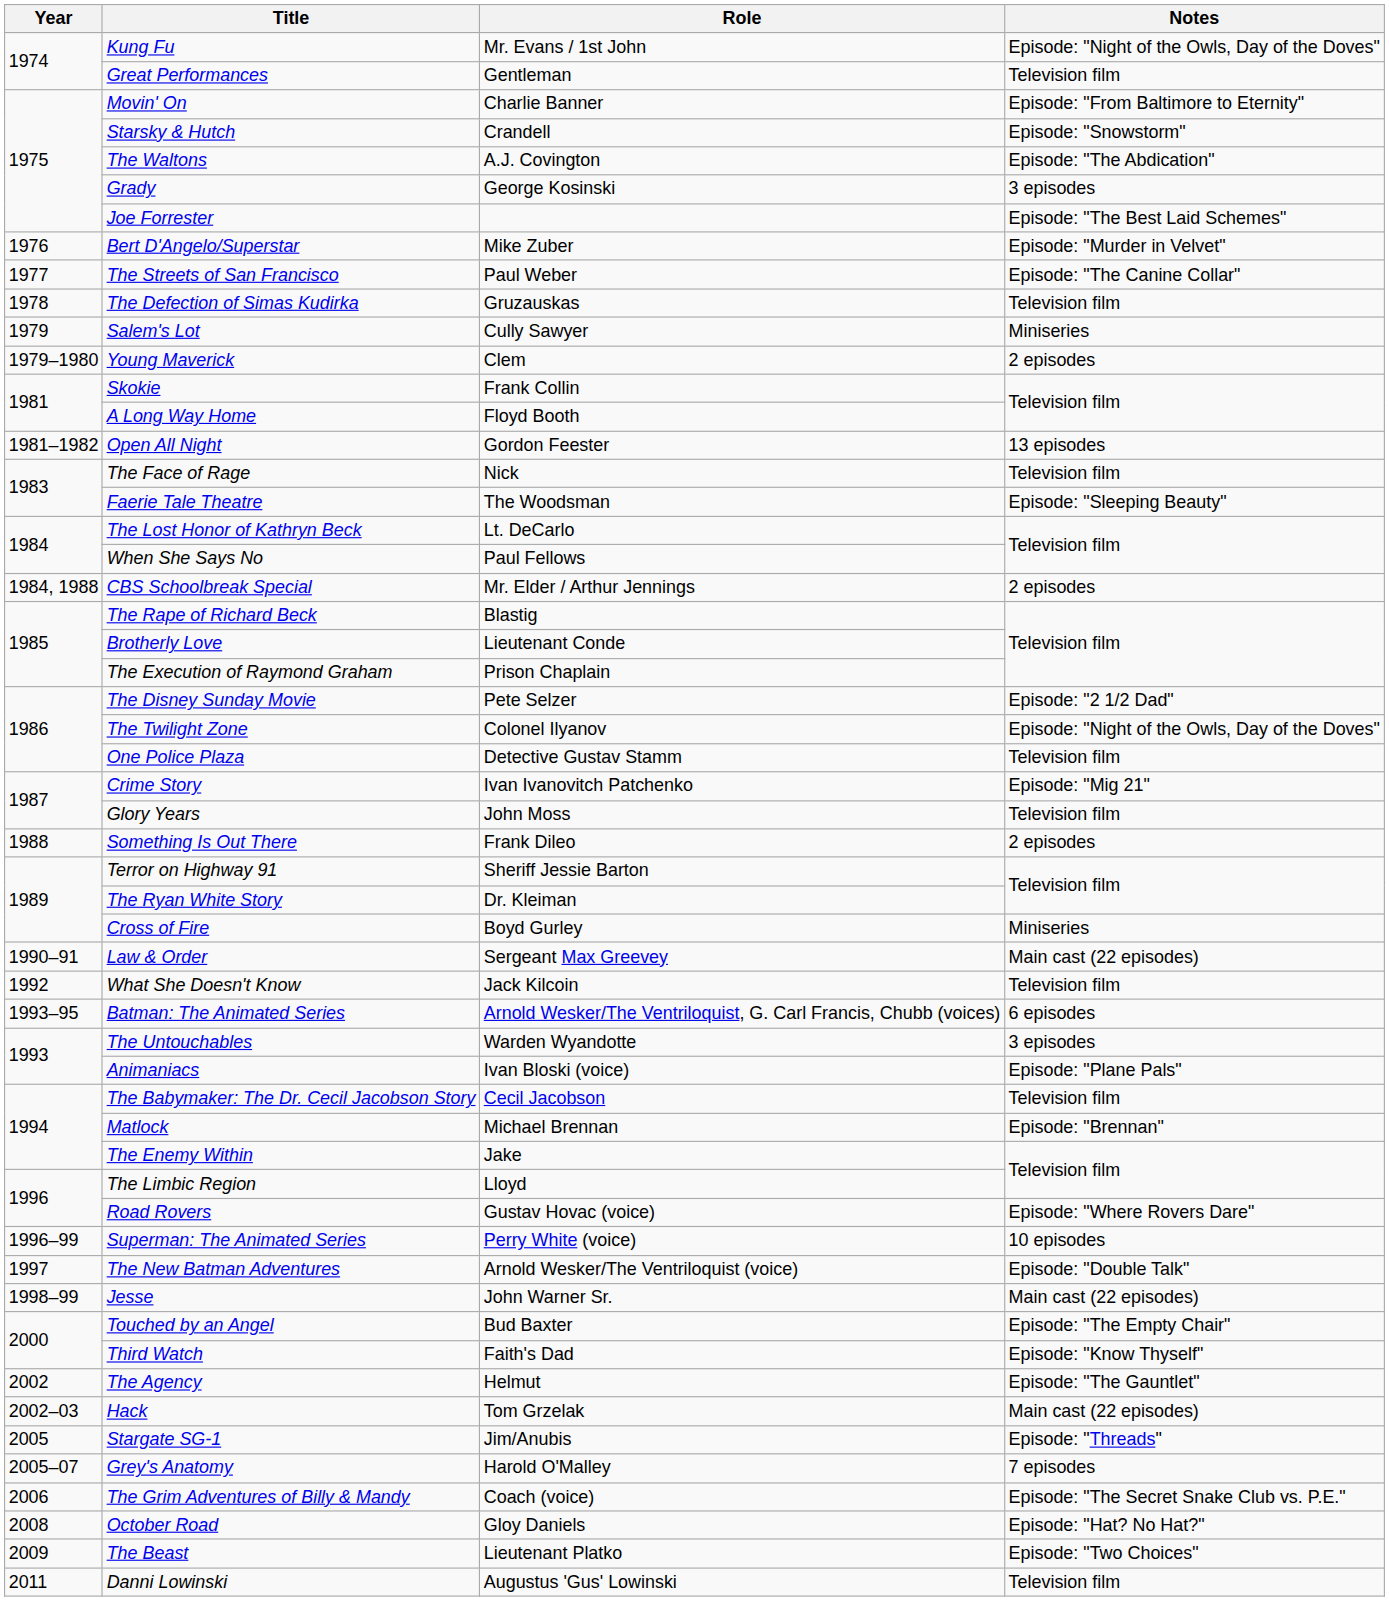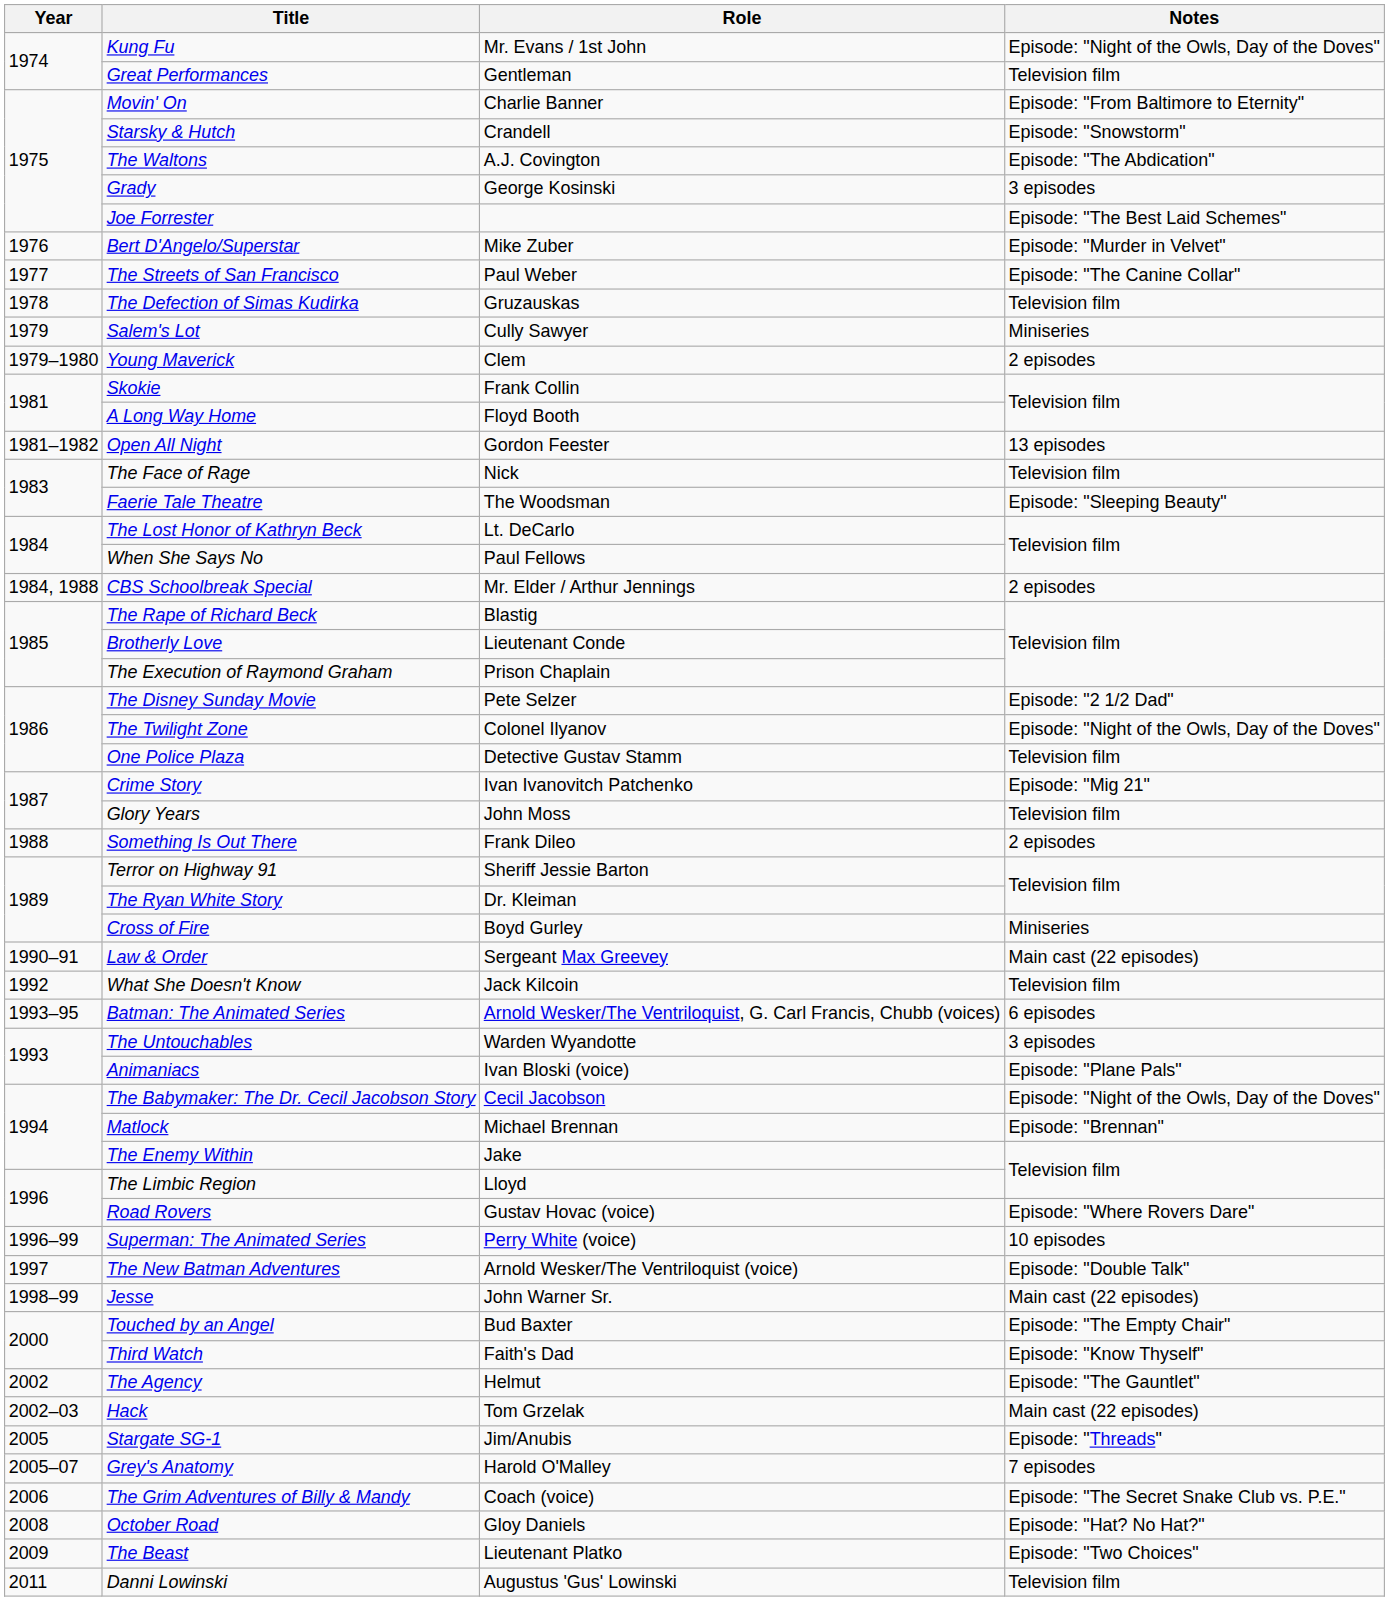 <table class="wikitable sortable">
 <tr>
 <th>Year</th>
 <th>Title</th>
 <th>Role</th>
 <th class="unsortable">Notes</th>
 </tr>
 <tr>
 <td rowspan="2">1974</td>
 <td><em><a href='#'>Kung Fu</a></em></td>
 <td>Mr. Evans / 1st John</td>
 <td>Episode: "Night of the Owls, Day of the Doves"</td>
 </tr>
 <tr>
 <td><em><a href='#'>Great Performances</a></em></td>
 <td>Gentleman</td>
 <td>Television film</td>
 </tr>
 <tr>
 <td rowspan="5">1975</td>
 <td><em><a href='#'>Movin' On</a></em></td>
 <td>Charlie Banner</td>
 <td>Episode: "From Baltimore to Eternity"</td>
 </tr>
 <tr>
 <td><em><a href='#'>Starsky & Hutch</a></em></td>
 <td>Crandell</td>
 <td>Episode: "Snowstorm"</td>
 </tr>
 <tr>
 <td><em><a href='#'>The Waltons</a></em></td>
 <td>A.J. Covington</td>
 <td>Episode: "The Abdication"</td>
 </tr>
 <tr>
 <td><em><a href='#'>Grady</a></em></td>
 <td>George Kosinski</td>
 <td>3 episodes</td>
 </tr>
 <tr>
 <td><em><a href='#'>Joe Forrester</a></em></td>
 <td></td>
 <td>Episode: "The Best Laid Schemes"</td>
 </tr>
 <tr>
 <td>1976</td>
 <td><em><a href='#'>Bert D'Angelo/Superstar</a></em></td>
 <td>Mike Zuber</td>
 <td>Episode: "Murder in Velvet"</td>
 </tr>
 <tr>
 <td>1977</td>
 <td><em><a href='#'>The Streets of San Francisco</a></em></td>
 <td>Paul Weber</td>
 <td>Episode: "The Canine Collar"</td>
 </tr>
 <tr>
 <td>1978</td>
 <td><em><a href='#'>The Defection of Simas Kudirka</a></em></td>
 <td>Gruzauskas</td>
 <td>Television film</td>
 </tr>
 <tr>
 <td>1979</td>
 <td><em><a href='#'>Salem's Lot</a></em></td>
 <td>Cully Sawyer</td>
 <td>Miniseries</td>
 </tr>
 <tr>
 <td>1979–1980</td>
 <td><em><a href='#'>Young Maverick</a></em></td>
 <td>Clem</td>
 <td>2 episodes</td>
 </tr>
 <tr>
 <td rowspan="2">1981</td>
 <td><em><a href='#'>Skokie</a></em></td>
 <td>Frank Collin</td>
 <td rowspan="2">Television film</td>
 </tr>
 <tr>
 <td><em><a href='#'>A Long Way Home</a></em></td>
 <td>Floyd Booth</td>
 </tr>
 <tr>
 <td>1981–1982</td>
 <td><em><a href='#'>Open All Night</a></em></td>
 <td>Gordon Feester</td>
 <td>13 episodes</td>
 </tr>
 <tr>
 <td rowspan="2">1983</td>
 <td><em>The Face of Rage</em></td>
 <td>Nick</td>
 <td>Television film</td>
 </tr>
 <tr>
 <td><em><a href='#'>Faerie Tale Theatre</a></em></td>
 <td>The Woodsman</td>
 <td>Episode: "Sleeping Beauty"</td>
 </tr>
 <tr>
 <td rowspan="2">1984</td>
 <td><em><a href='#'>The Lost Honor of Kathryn Beck</a></em></td>
 <td>Lt. DeCarlo</td>
 <td rowspan="2">Television film</td>
 </tr>
 <tr>
 <td><em>When She Says No</em></td>
 <td>Paul Fellows</td>
 </tr>
 <tr>
 <td>1984, 1988</td>
 <td><em><a href='#'>CBS Schoolbreak Special</a></em></td>
 <td>Mr. Elder / Arthur Jennings</td>
 <td>2 episodes</td>
 </tr>
 <tr>
 <td rowspan="3">1985</td>
 <td><em><a href='#'>The Rape of Richard Beck</a></em></td>
 <td>Blastig</td>
 <td rowspan="3">Television film</td>
 </tr>
 <tr>
 <td><em><a href='#'>Brotherly Love</a></em></td>
 <td>Lieutenant Conde</td>
 </tr>
 <tr>
 <td><em>The Execution of Raymond Graham</em></td>
 <td>Prison Chaplain</td>
 </tr>
 <tr>
 <td rowspan="3">1986</td>
 <td><em><a href='#'>The Disney Sunday Movie</a></em></td>
 <td>Pete Selzer</td>
 <td>Episode: "2 1/2 Dad"</td>
 </tr>
 <tr>
 <td><em><a href='#'>The Twilight Zone</a></em></td>
 <td>Colonel Ilyanov</td>
 <td>Episode: "Night of the Owls, Day of the Doves"</td>
 </tr>
 <tr>
 <td><em><a href='#'>One Police Plaza</a></em></td>
 <td>Detective Gustav Stamm</td>
 <td>Television film</td>
 </tr>
 <tr>
 <td rowspan="2">1987</td>
 <td><em><a href='#'>Crime Story</a></em></td>
 <td>Ivan Ivanovitch Patchenko</td>
 <td>Episode: "Mig 21"</td>
 </tr>
 <tr>
 <td><em>Glory Years</em></td>
 <td>John Moss</td>
 <td>Television film</td>
 </tr>
 <tr>
 <td>1988</td>
 <td><em><a href='#'>Something Is Out There</a></em></td>
 <td>Frank Dileo</td>
 <td>2 episodes</td>
 </tr>
 <tr>
 <td rowspan="3">1989</td>
 <td><em>Terror on Highway 91</em></td>
 <td>Sheriff Jessie Barton</td>
 <td rowspan="2">Television film</td>
 </tr>
 <tr>
 <td><em><a href='#'>The Ryan White Story</a></em></td>
 <td>Dr. Kleiman</td>
 </tr>
 <tr>
 <td><em><a href='#'>Cross of Fire</a></em></td>
 <td>Boyd Gurley</td>
 <td>Miniseries</td>
 </tr>
 <tr>
 <td>1990–91</td>
 <td><em><a href='#'>Law & Order</a></em></td>
 <td>Sergeant <a href='#'>Max Greevey</a></td>
 <td>Main cast (22 episodes)</td>
 </tr>
 <tr>
 <td>1992</td>
 <td><em>What She Doesn't Know</em></td>
 <td>Jack Kilcoin</td>
 <td>Television film</td>
 </tr>
 <tr>
 <td>1993–95</td>
 <td><em><a href='#'>Batman: The Animated Series</a></em></td>
 <td><a href='#'>Arnold Wesker/The Ventriloquist</a>, G. Carl Francis, Chubb (voices)</td>
 <td>6 episodes</td>
 </tr>
 <tr>
 <td rowspan="2">1993</td>
 <td><em><a href='#'>The Untouchables</a></em></td>
 <td>Warden Wyandotte</td>
 <td>3 episodes</td>
 </tr>
 <tr>
 <td><em><a href='#'>Animaniacs</a></em></td>
 <td>Ivan Bloski (voice)</td>
 <td>Episode: "Plane Pals"</td>
 </tr>
 <tr>
 <td rowspan="3">1994</td>
 <td><em><a href='#'>The Babymaker: The Dr. Cecil Jacobson Story</a></em></td>
 <td><a href='#'>Cecil Jacobson</a></td>
-<td>Television film</td>
+<td>Episode: "Night of the Owls, Day of the Doves"</td>
 </tr>
 <tr>
 <td><em><a href='#'>Matlock</a></em></td>
 <td>Michael Brennan</td>
 <td>Episode: "Brennan"</td>
 </tr>
 <tr>
 <td><em><a href='#'>The Enemy Within</a></em></td>
 <td>Jake</td>
 <td rowspan="2">Television film</td>
 </tr>
 <tr>
 <td rowspan="2">1996</td>
 <td><em>The Limbic Region</em></td>
 <td>Lloyd</td>
 </tr>
 <tr>
 <td><em><a href='#'>Road Rovers</a></em></td>
 <td>Gustav Hovac (voice)</td>
 <td>Episode: "Where Rovers Dare"</td>
 </tr>
 <tr>
 <td>1996–99</td>
 <td><em><a href='#'>Superman: The Animated Series</a></em></td>
 <td><a href='#'>Perry White</a> (voice)</td>
 <td>10 episodes</td>
 </tr>
 <tr>
 <td>1997</td>
 <td><em><a href='#'>The New Batman Adventures</a></em></td>
 <td>Arnold Wesker/The Ventriloquist (voice)</td>
 <td>Episode: "Double Talk"</td>
 </tr>
 <tr>
 <td>1998–99</td>
 <td><em><a href='#'>Jesse</a></em></td>
 <td>John Warner Sr.</td>
 <td>Main cast (22 episodes)</td>
 </tr>
 <tr>
 <td rowspan="2">2000</td>
 <td><em><a href='#'>Touched by an Angel</a></em></td>
 <td>Bud Baxter</td>
 <td>Episode: "The Empty Chair"</td>
 </tr>
 <tr>
 <td><em><a href='#'>Third Watch</a></em></td>
 <td>Faith's Dad</td>
 <td>Episode: "Know Thyself"</td>
 </tr>
 <tr>
 <td>2002</td>
 <td><em><a href='#'>The Agency</a></em></td>
 <td>Helmut</td>
 <td>Episode: "The Gauntlet"</td>
 </tr>
 <tr>
 <td>2002–03</td>
 <td><em><a href='#'>Hack</a></em></td>
 <td>Tom Grzelak</td>
 <td>Main cast (22 episodes)</td>
 </tr>
 <tr>
 <td>2005</td>
 <td><em><a href='#'>Stargate SG-1</a></em></td>
 <td>Jim/Anubis</td>
 <td>Episode: "<a href='#'>Threads</a>"</td>
 </tr>
 <tr>
 <td>2005–07</td>
 <td><em><a href='#'>Grey's Anatomy</a></em></td>
 <td>Harold O'Malley</td>
 <td>7 episodes</td>
 </tr>
 <tr>
 <td>2006</td>
 <td><em><a href='#'>The Grim Adventures of Billy & Mandy</a></em></td>
 <td>Coach (voice)</td>
 <td>Episode: "The Secret Snake Club vs. P.E."</td>
 </tr>
 <tr>
 <td>2008</td>
 <td><em><a href='#'>October Road</a></em></td>
 <td>Gloy Daniels</td>
 <td>Episode: "Hat? No Hat?"</td>
 </tr>
 <tr>
 <td>2009</td>
 <td><em><a href='#'>The Beast</a></em></td>
 <td>Lieutenant Platko</td>
 <td>Episode: "Two Choices"</td>
 </tr>
 <tr>
 <td>2011</td>
 <td><em>Danni Lowinski</em></td>
 <td>Augustus 'Gus' Lowinski</td>
 <td>Television film</td>
 </tr>
 </table>
